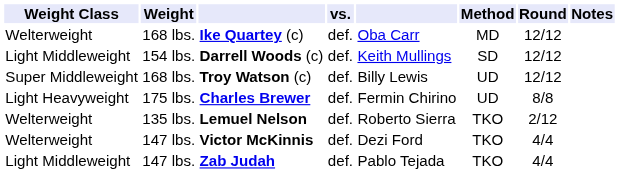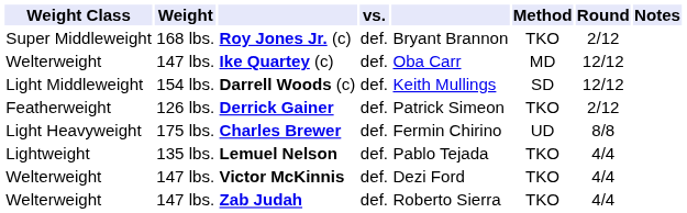 <table class="toccolours" style="font-size: 85%;">
 <tr>
 <th style="background:#e6e8fa; color:#000; text-align:center;">Weight Class</th>
 <th style="background:#e6e8fa; color:#000; text-align:center;">Weight</th>
 <th style="background:#e6e8fa; color:#000; text-align:center;"></th>
 <th style="background:#e6e8fa; color:#000; text-align:center;">vs.</th>
 <th style="background:#e6e8fa; color:#000; text-align:center;"></th>
 <th style="background:#e6e8fa; color:#000; text-align:center;">Method</th>
 <th style="background:#e6e8fa; color:#000; text-align:center;">Round</th>
 <th style="background:#e6e8fa; color:#000; text-align:center;">Notes</th>
 </tr>
 <tr>
+<td>Super Middleweight</td>
+<td>168 lbs.</td>
+<td><strong><a href='#'>Roy Jones Jr.</a></strong> (c)</td>
+<td>def.</td>
+<td>Bryant Brannon</td>
+<td align=center>TKO</td>
+<td align=center>2/12</td>
+<td></td>
+</tr>
+<tr>
 <td>Welterweight</td>
-<td>168 lbs.</td>
+<td>147 lbs.</td>
 <td><strong><a href='#'>Ike Quartey</a></strong> (c)</td>
 <td>def.</td>
 <td><a href='#'>Oba Carr</a></td>
 <td align=center>MD</td>
 <td align=center>12/12</td>
 <td></td>
 </tr>
 <tr>
 <td>Light Middleweight</td>
 <td>154 lbs.</td>
 <td><strong>Darrell Woods</strong> (c)</td>
 <td>def.</td>
 <td><a href='#'>Keith Mullings</a></td>
 <td align=center>SD</td>
 <td align=center>12/12</td>
 <td></td>
 </tr>
 <tr>
-<td>Super Middleweight</td>
-<td>168 lbs.</td>
-<td><strong>Troy Watson</strong> (c)</td>
+<td>Featherweight</td>
+<td>126 lbs.</td>
+<td><strong><a href='#'>Derrick Gainer</a></strong></td>
 <td>def.</td>
-<td>Billy Lewis</td>
-<td align=center>UD</td>
-<td align=center>12/12</td>
+<td>Patrick Simeon</td>
+<td align=center>TKO</td>
+<td align=center>2/12</td>
 <td></td>
 </tr>
 <tr>
 <td>Light Heavyweight</td>
 <td>175 lbs.</td>
 <td><strong><a href='#'>Charles Brewer</a></strong></td>
 <td>def.</td>
 <td>Fermin Chirino</td>
 <td align=center>UD</td>
 <td align=center>8/8</td>
 </tr>
 <tr>
-<td>Welterweight</td>
+<td>Lightweight</td>
 <td>135 lbs.</td>
 <td><strong>Lemuel Nelson</strong></td>
 <td>def.</td>
-<td>Roberto Sierra</td>
+<td>Pablo Tejada</td>
 <td align=center>TKO</td>
-<td align=center>2/12</td>
+<td align=center>4/4</td>
 </tr>
 <tr>
 <td>Welterweight</td>
 <td>147 lbs.</td>
 <td><strong>Victor McKinnis</strong></td>
 <td>def.</td>
 <td>Dezi Ford</td>
 <td align=center>TKO</td>
 <td align=center>4/4</td>
 </tr>
 <tr>
-<td>Light Middleweight</td>
+<td>Welterweight</td>
 <td>147 lbs.</td>
 <td><strong><a href='#'>Zab Judah</a></strong></td>
 <td>def.</td>
-<td>Pablo Tejada</td>
+<td>Roberto Sierra</td>
 <td align=center>TKO</td>
 <td align=center>4/4</td>
 </tr>
 </table>
